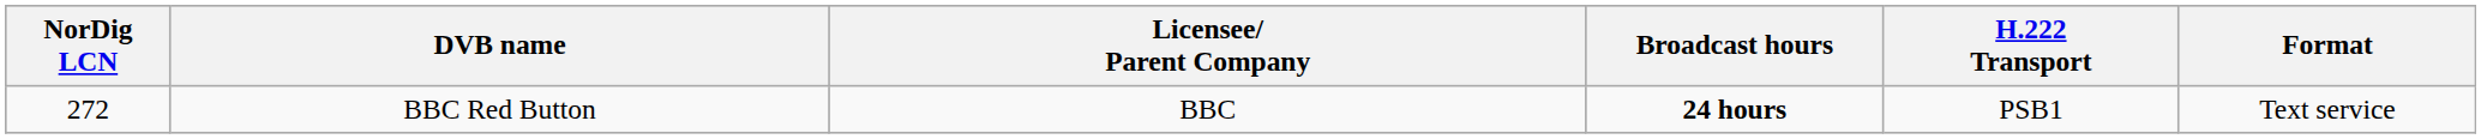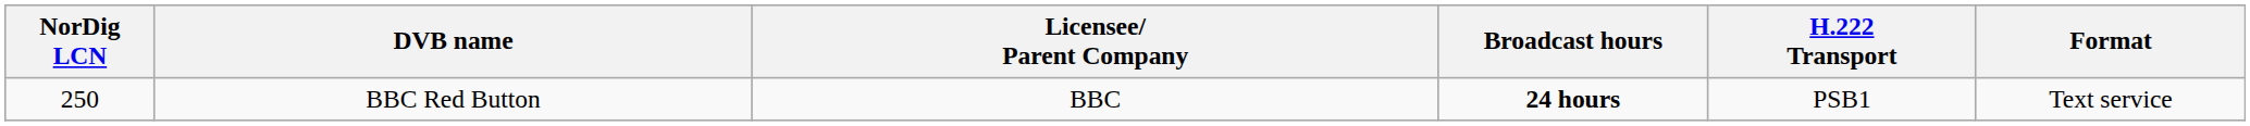 <table class="wikitable sortable" style="font-size:90%; text-align:center; width:100%;">
 <tr>
 <th style="width:5%;">NorDig <a href='#'>LCN</a></th>
 <th style="width:20%;">DVB name</th>
 <th style="width:23%;">Licensee/<br>Parent Company</th>
 <th style="width:9%;">Broadcast hours</th>
 <th style="width:9%;"><a href='#'>H.222</a><br>Transport</th>
 <th style="width:9%;">Format</th>
 </tr>
 <tr>
-<td>272</td>
+<td>250</td>
 <td>BBC Red Button</td>
 <td>BBC</td>
 <td><strong>24 hours</strong></td>
 <td>PSB1</td>
 <td>Text service</td>
 </tr>
 </table>
